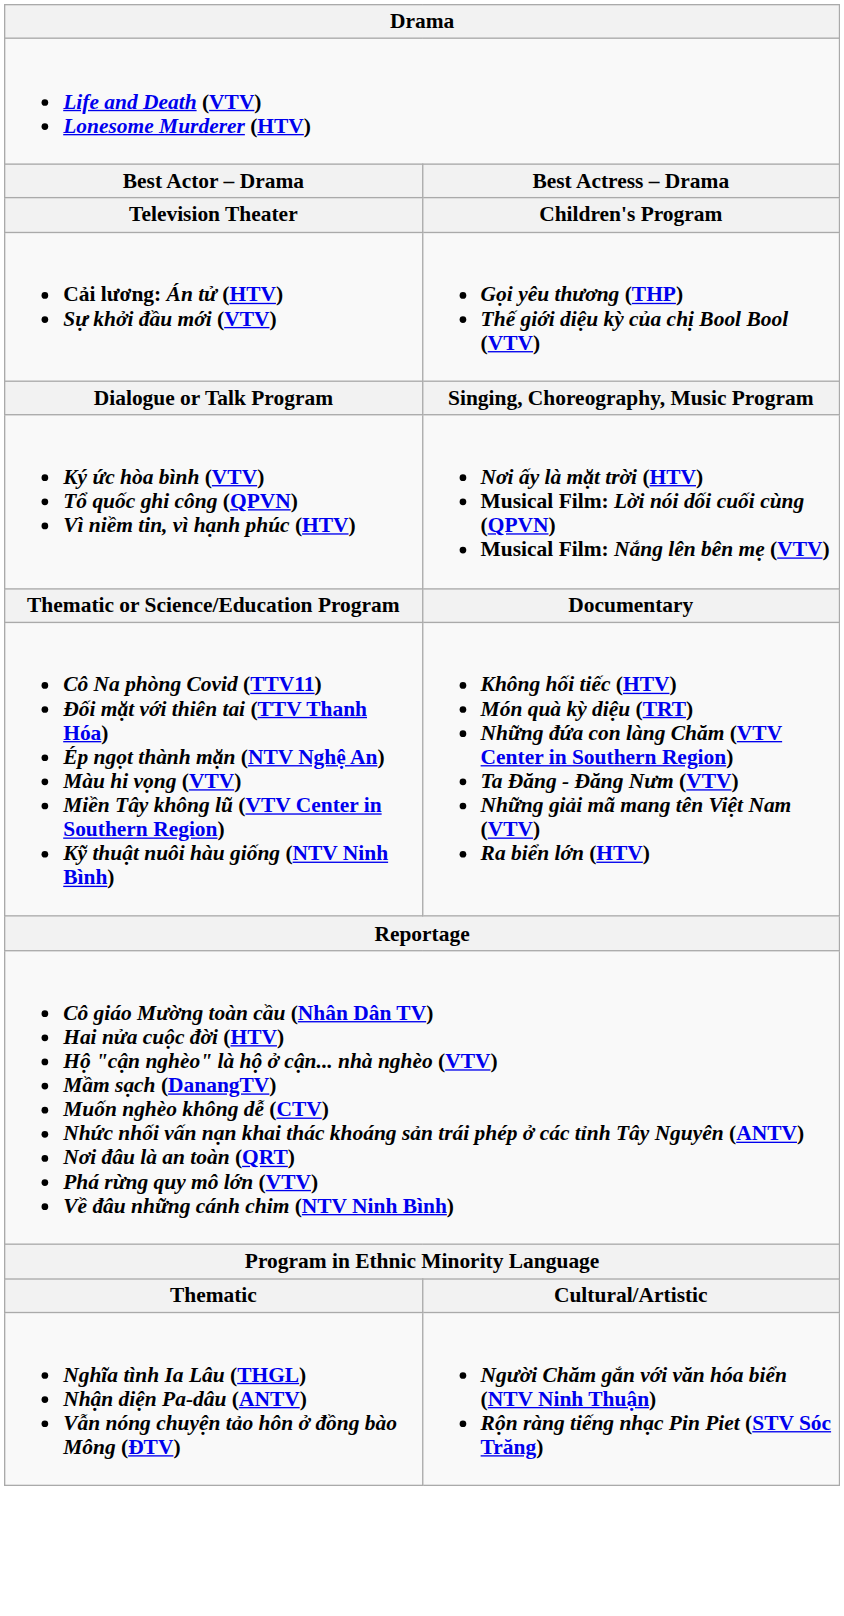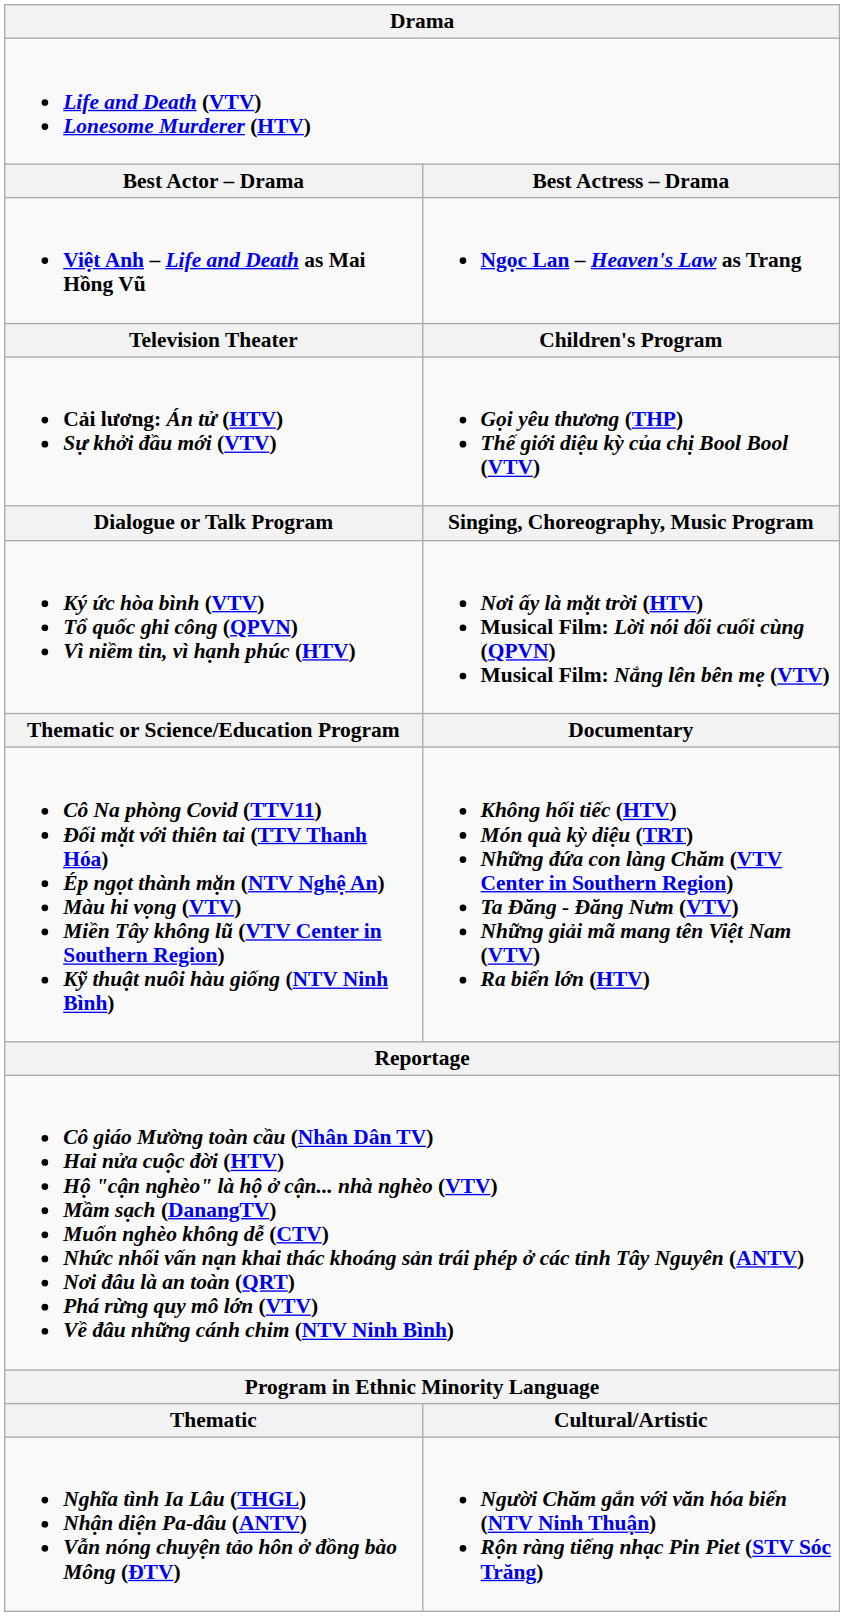 <table class=wikitable style="width:100%">
 <tr>
 <th colspan=2>Drama</th>
 </tr>
 <tr>
 <td colspan=2 valign="top"><br><ul><li><strong><em><a href='#'>Life and Death</a></em></strong> <strong>(<a href='#'>VTV</a>)</strong></li><li><strong><em><a href='#'>Lonesome Murderer</a></em></strong> <strong>(<a href='#'>HTV</a>)</strong></li></ul></td>
 </tr>
 <tr>
 <th>Best Actor – Drama</th>
 <th>Best Actress – Drama</th>
+</tr>
+<tr>
+<td valign="top"><br><ul><li><strong><a href='#'>Việt Anh</a> – <em><a href='#'>Life and Death</a></em> as Mai Hồng Vũ</strong></li></ul></td>
+<td valign="top"><br><ul><li><strong><a href='#'>Ngọc Lan</a> – <em><a href='#'>Heaven's Law</a></em> as Trang</strong></li></ul></td>
 </tr>
 <tr>
 <th style="width:50%">Television Theater</th>
 <th style="width:50%">Children's Program</th>
 </tr>
 <tr>
 <td valign="top"><br><ul><li><strong>Cải lương:</strong> <strong><em>Án tử</em></strong> <strong>(<a href='#'>HTV</a>)</strong></li><li><strong><em>Sự khởi đầu mới</em></strong> <strong>(<a href='#'>VTV</a>)</strong></li></ul></td>
 <td valign="top"><br><ul><li><strong><em>Gọi yêu thương</em></strong> <strong>(<a href='#'>THP</a>)</strong></li><li><strong><em>Thế giới diệu kỳ của chị Bool Bool</em></strong> <strong>(<a href='#'>VTV</a>)</strong></li></ul></td>
 </tr>
 <tr>
 <th>Dialogue or Talk Program</th>
 <th>Singing, Choreography, Music Program</th>
 </tr>
 <tr>
 <td valign="top"><br><ul><li><strong><em>Ký ức hòa bình</em></strong> <strong>(<a href='#'>VTV</a>)</strong></li><li><strong><em>Tổ quốc ghi công</em></strong> <strong>(<a href='#'>QPVN</a>)</strong></li><li><strong><em>Vì niềm tin, vì hạnh phúc</em></strong> <strong>(<a href='#'>HTV</a>)</strong></li></ul></td>
 <td valign="top"><br><ul><li><strong><em>Nơi ấy là mặt trời</em></strong> <strong>(<a href='#'>HTV</a>)</strong></li><li><strong>Musical Film:</strong> <strong><em>Lời nói dối cuối cùng</em></strong> <strong>(<a href='#'>QPVN</a>)</strong></li><li><strong>Musical Film:</strong> <strong><em>Nắng lên bên mẹ</em></strong> <strong>(<a href='#'>VTV</a>)</strong></li></ul></td>
 </tr>
 <tr>
 <th>Thematic or Science/Education Program</th>
 <th>Documentary</th>
 </tr>
 <tr>
 <td valign="top"><br><ul><li><strong><em>Cô Na phòng Covid</em></strong> <strong>(<a href='#'>TTV11</a>)</strong></li><li><strong><em>Đối mặt với thiên tai</em></strong> <strong>(<a href='#'>TTV Thanh Hóa</a>)</strong></li><li><strong><em>Ép ngọt thành mặn</em></strong> <strong>(<a href='#'>NTV Nghệ An</a>)</strong></li><li><strong><em>Màu hi vọng</em></strong> <strong>(<a href='#'>VTV</a>)</strong></li><li><strong><em>Miền Tây không lũ</em></strong> <strong>(<a href='#'>VTV Center in Southern Region</a>)</strong></li><li><strong><em>Kỹ thuật nuôi hàu giống</em></strong> <strong>(<a href='#'>NTV Ninh Bình</a>)</strong></li></ul></td>
 <td valign="top"><br><ul><li><strong><em>Không hối tiếc</em></strong> <strong>(<a href='#'>HTV</a>)</strong></li><li><strong><em>Món quà kỳ diệu</em></strong> <strong>(<a href='#'>TRT</a>)</strong></li><li><strong><em>Những đứa con làng Chăm</em></strong> <strong>(<a href='#'>VTV Center in Southern Region</a>)</strong></li><li><strong><em>Ta Đăng - Đăng Nưm</em></strong> <strong>(<a href='#'>VTV</a>)</strong></li><li><strong><em>Những giải mã mang tên Việt Nam</em></strong> <strong>(<a href='#'>VTV</a>)</strong> </li><li><strong><em>Ra biển lớn</em></strong> <strong>(<a href='#'>HTV</a>)</strong></li></ul></td>
 </tr>
 <tr>
 <th colspan=2>Reportage</th>
 </tr>
 <tr>
 <td colspan=2 valign="top"><br><ul><li><strong><em>Cô giáo Mường toàn cầu</em></strong> <strong>(<a href='#'>Nhân Dân TV</a>)</strong></li><li><strong><em>Hai nửa cuộc đời</em></strong> <strong>(<a href='#'>HTV</a>)</strong></li><li><strong><em>Hộ "cận nghèo" là hộ ở cận... nhà nghèo</em></strong> <strong>(<a href='#'>VTV</a>)</strong></li><li><strong><em>Mầm sạch</em></strong> <strong>(<a href='#'>DanangTV</a>)</strong></li><li><strong><em>Muốn nghèo không dễ</em></strong> <strong>(<a href='#'>CTV</a>)</strong></li><li><strong><em>Nhức nhối vấn nạn khai thác khoáng sản trái phép ở các tỉnh Tây Nguyên</em></strong> <strong>(<a href='#'>ANTV</a>)</strong></li><li><strong><em>Nơi đâu là an toàn</em></strong> <strong>(<a href='#'>QRT</a>)</strong></li><li><strong><em>Phá rừng quy mô lớn</em></strong> <strong>(<a href='#'>VTV</a>)</strong></li><li><strong><em>Về đâu những cánh chim</em></strong> <strong>(<a href='#'>NTV Ninh Bình</a>)</strong></li></ul></td>
 </tr>
 <tr>
 <th colspan=2>Program in Ethnic Minority Language</th>
 </tr>
 <tr>
 <th>Thematic</th>
 <th>Cultural/Artistic</th>
 </tr>
 <tr>
 <td valign="top"><br><ul><li><strong><em>Nghĩa tình Ia Lâu</em></strong> <strong>(<a href='#'>THGL</a>)</strong></li><li><strong><em>Nhận diện Pa-dâu</em></strong> <strong>(<a href='#'>ANTV</a>)</strong></li><li><strong><em>Vẫn nóng chuyện tảo hôn ở đồng bào Mông</em></strong> <strong>(<a href='#'>ĐTV</a>)</strong></li></ul></td>
 <td valign="top"><br><ul><li><strong><em>Người Chăm gắn với văn hóa biển</em></strong> <strong>(<a href='#'>NTV Ninh Thuận</a>)</strong></li><li><strong><em>Rộn ràng tiếng nhạc Pin Piet</em></strong> <strong>(<a href='#'>STV Sóc Trăng</a>)</strong></li></ul></td>
 </tr>
 </table>
